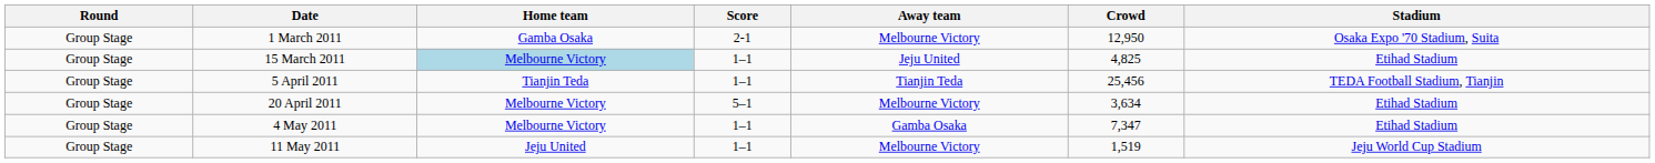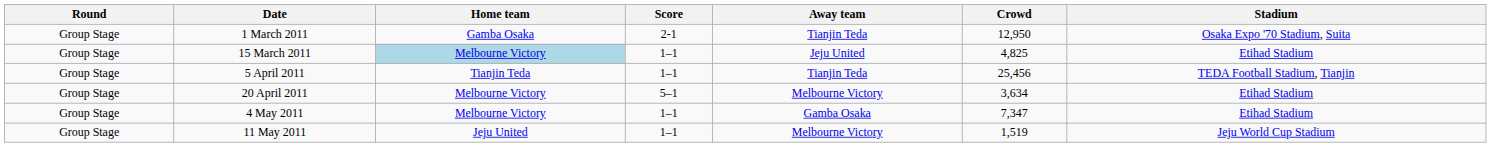 <table class="wikitable" style="font-size:90%;width:90%; text-align:center;">
 <tr>
 <th>Round</th>
 <th>Date</th>
 <th>Home team</th>
 <th>Score</th>
 <th>Away team</th>
 <th>Crowd</th>
 <th>Stadium</th>
 </tr>
 <tr>
 <td>Group Stage</td>
 <td>1 March 2011</td>
 <td><a href='#'>Gamba Osaka</a></td>
 <td>2-1</td>
-<td><a href='#'>Melbourne Victory</a></td>
+<td><a href='#'>Tianjin Teda</a></td>
 <td>12,950</td>
 <td><a href='#'>Osaka Expo '70 Stadium</a>, <a href='#'>Suita</a></td>
 </tr>
 <tr>
 <td>Group Stage</td>
 <td>15 March 2011</td>
 <td style="background: lightblue;"><a href='#'>Melbourne Victory</a></td>
 <td>1–1</td>
 <td><a href='#'>Jeju United</a></td>
 <td>4,825</td>
 <td><a href='#'>Etihad Stadium</a></td>
 </tr>
 <tr>
 <td>Group Stage</td>
 <td>5 April 2011</td>
 <td><a href='#'>Tianjin Teda</a></td>
 <td>1–1</td>
 <td><a href='#'>Tianjin Teda</a></td>
 <td>25,456</td>
 <td><a href='#'>TEDA Football Stadium</a>, <a href='#'>Tianjin</a></td>
 </tr>
 <tr>
 <td>Group Stage</td>
 <td>20 April 2011</td>
 <td><a href='#'>Melbourne Victory</a></td>
 <td>5–1</td>
 <td><a href='#'>Melbourne Victory</a></td>
 <td>3,634</td>
 <td><a href='#'>Etihad Stadium</a></td>
 </tr>
 <tr>
 <td>Group Stage</td>
 <td>4 May 2011</td>
 <td><a href='#'>Melbourne Victory</a></td>
 <td>1–1</td>
 <td><a href='#'>Gamba Osaka</a></td>
 <td>7,347</td>
 <td><a href='#'>Etihad Stadium</a></td>
 </tr>
 <tr>
 <td>Group Stage</td>
 <td>11 May 2011</td>
 <td><a href='#'>Jeju United</a></td>
 <td>1–1</td>
 <td><a href='#'>Melbourne Victory</a></td>
 <td>1,519</td>
 <td><a href='#'>Jeju World Cup Stadium</a></td>
 </tr>
 </table>
